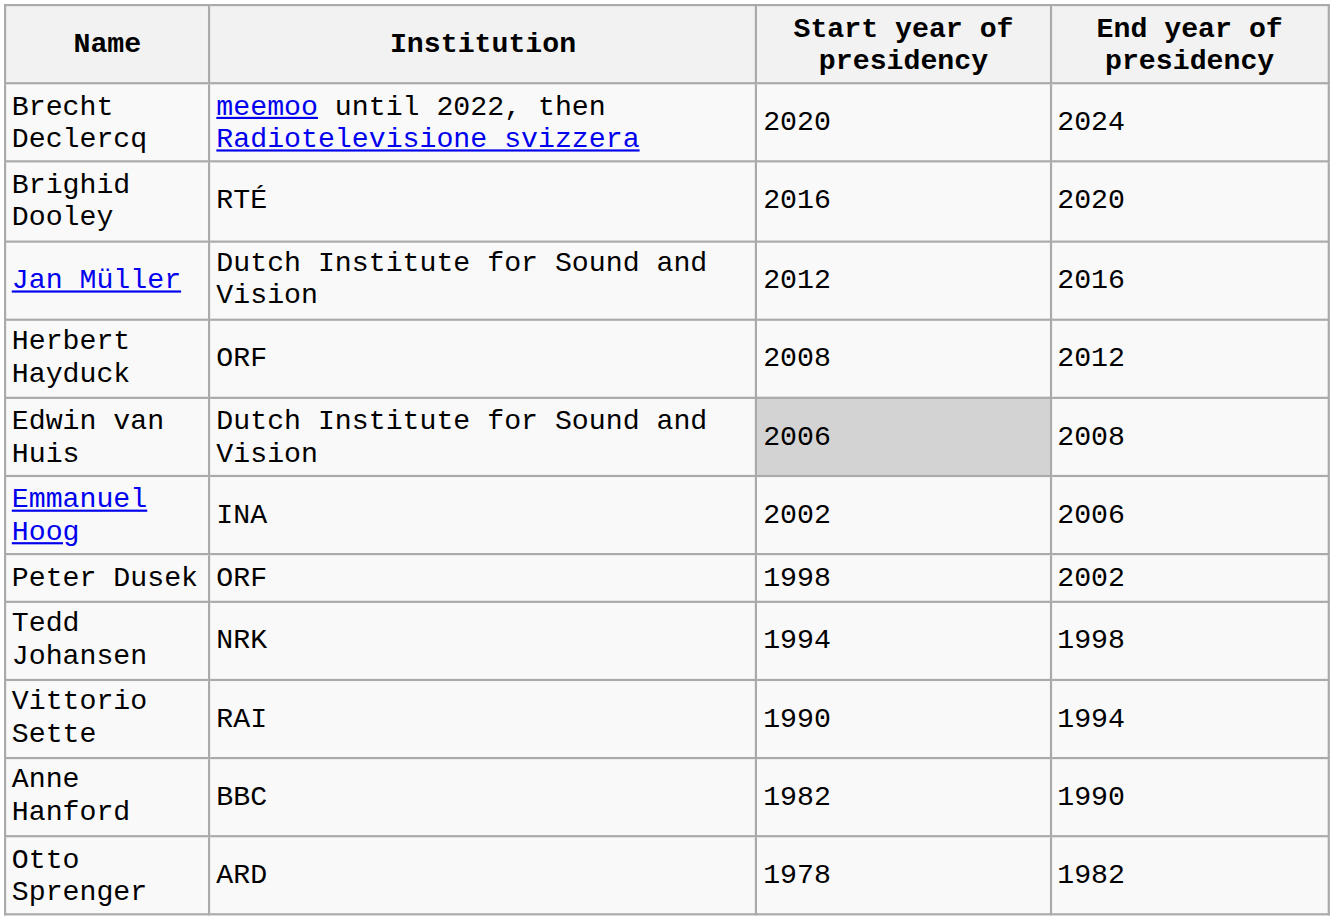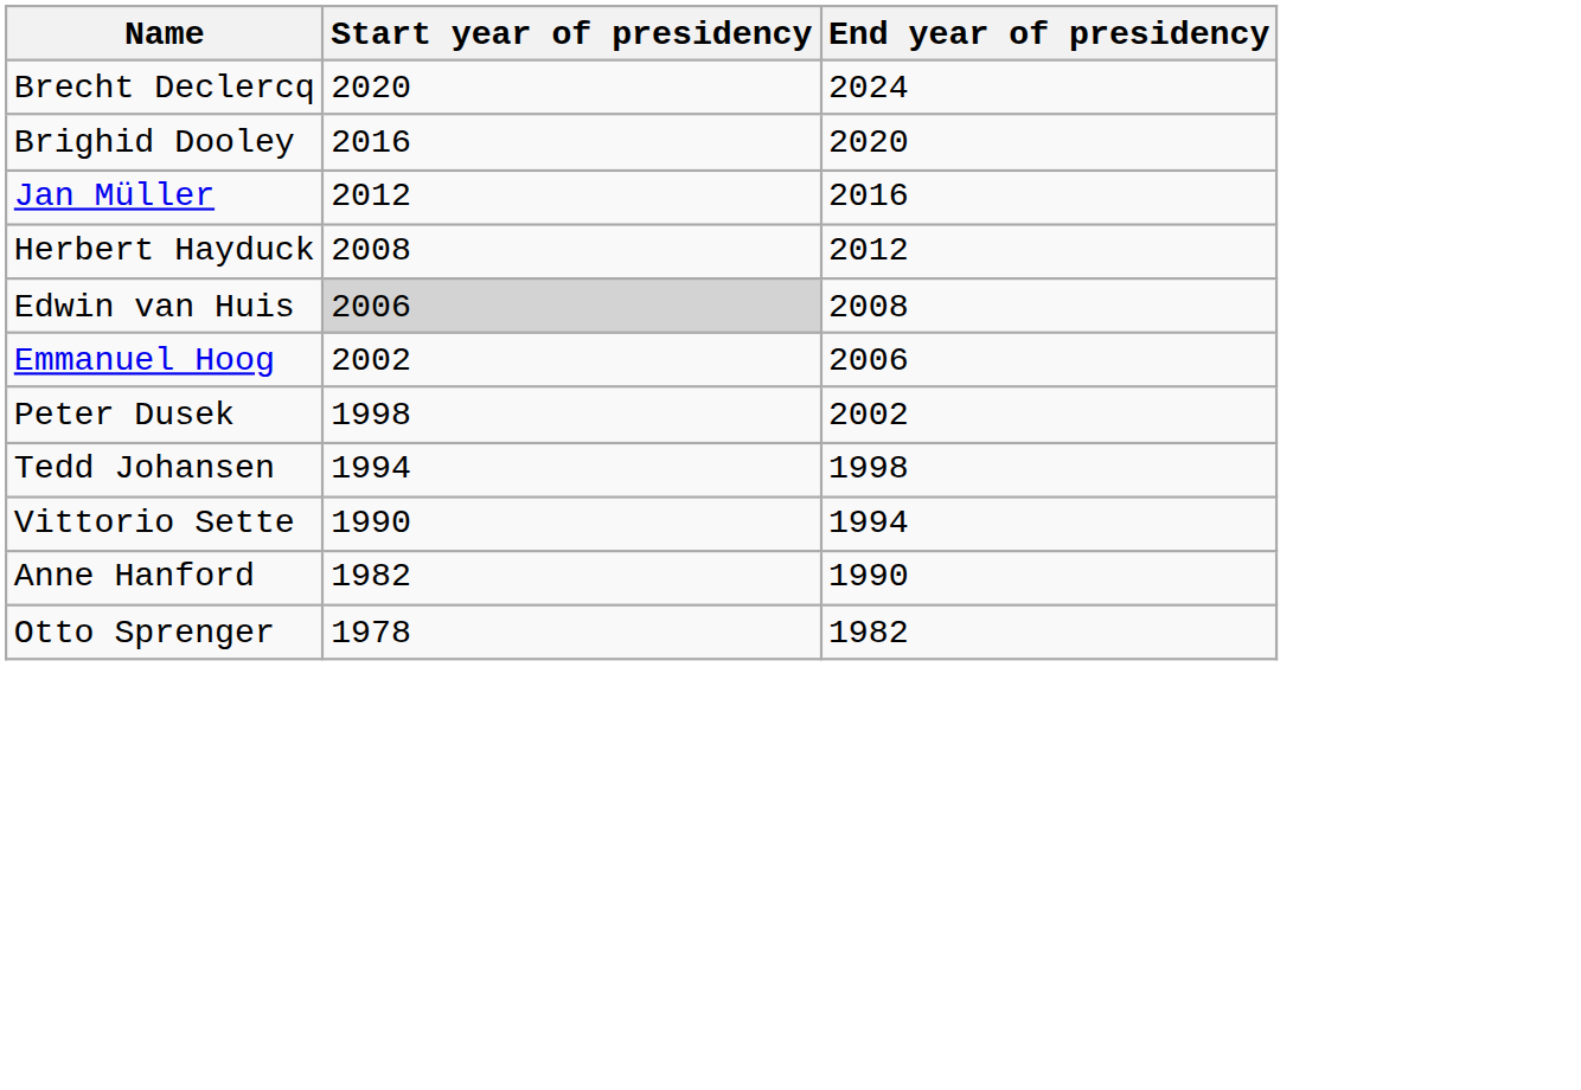 <table class="wikitable">
 <tr>
 <th>Name</th>
-<th>Institution</th>
 <th>Start year of presidency</th>
 <th>End year of presidency</th>
 </tr>
 <tr>
 <td>Brecht Declercq</td>
-<td><a href='#'>meemoo</a> until 2022, then <a href='#'>Radiotelevisione svizzera</a></td>
 <td>2020</td>
 <td>2024</td>
 </tr>
 <tr>
 <td>Brighid Dooley</td>
-<td>RTÉ</td>
 <td>2016</td>
 <td>2020</td>
 </tr>
 <tr>
 <td><a href='#'>Jan Müller</a></td>
-<td>Dutch Institute for Sound and Vision</td>
 <td>2012</td>
 <td>2016</td>
 </tr>
 <tr>
 <td>Herbert Hayduck</td>
-<td>ORF</td>
 <td>2008</td>
 <td>2012</td>
 </tr>
 <tr>
 <td>Edwin van Huis</td>
-<td>Dutch Institute for Sound and Vision</td>
 <td style="background: lightgrey;">2006</td>
 <td>2008</td>
 </tr>
 <tr>
 <td><a href='#'>Emmanuel Hoog</a></td>
-<td>INA</td>
 <td>2002</td>
 <td>2006</td>
 </tr>
 <tr>
 <td>Peter Dusek</td>
-<td>ORF</td>
 <td>1998</td>
 <td>2002</td>
 </tr>
 <tr>
 <td>Tedd Johansen</td>
-<td>NRK</td>
 <td>1994</td>
 <td>1998</td>
 </tr>
 <tr>
 <td>Vittorio Sette</td>
-<td>RAI</td>
 <td>1990</td>
 <td>1994</td>
 </tr>
 <tr>
 <td>Anne Hanford</td>
-<td>BBC</td>
 <td>1982</td>
 <td>1990</td>
 </tr>
 <tr>
 <td>Otto Sprenger</td>
-<td>ARD</td>
 <td>1978</td>
 <td>1982</td>
 </tr>
 </table>
